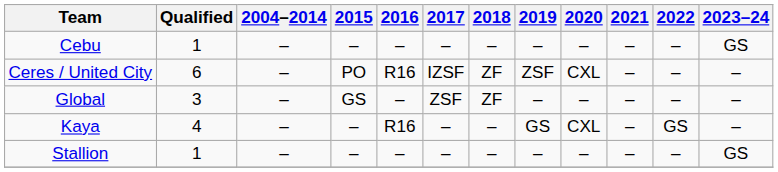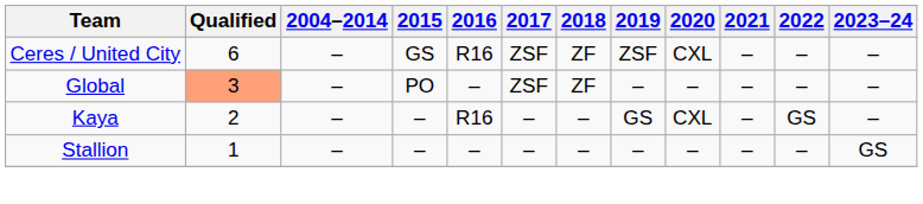 <table class="wikitable" style="text-align: center">
 <tr>
 <th>Team</th>
 <th>Qualified</th>
 <th><a href='#'>2004</a>–<a href='#'>2014</a></th>
 <th><a href='#'>2015</a></th>
 <th><a href='#'>2016</a></th>
 <th><a href='#'>2017</a></th>
 <th><a href='#'>2018</a></th>
 <th><a href='#'>2019</a></th>
 <th><a href='#'>2020</a></th>
 <th><a href='#'>2021</a></th>
 <th><a href='#'>2022</a></th>
 <th><a href='#'>2023–24</a></th>
 </tr>
 <tr>
-<td><a href='#'>Cebu</a></td>
-<td>1</td>
-<td>–</td>
-<td>–</td>
-<td>–</td>
-<td>–</td>
-<td>–</td>
-<td>–</td>
-<td>–</td>
-<td>–</td>
-<td>–</td>
-<td>GS</td>
-</tr>
-<tr>
 <td><a href='#'>Ceres / United City</a></td>
 <td>6</td>
 <td>–</td>
-<td>PO</td>
+<td>GS</td>
 <td>R16</td>
-<td>IZSF</td>
+<td>ZSF</td>
 <td>ZF</td>
 <td>ZSF</td>
 <td>CXL</td>
 <td>–</td>
 <td>–</td>
 <td>–</td>
 </tr>
 <tr>
 <td><a href='#'>Global</a></td>
-<td>3</td>
+<td style="background: lightsalmon;">3</td>
 <td>–</td>
-<td>GS</td>
+<td>PO</td>
 <td>–</td>
 <td>ZSF</td>
 <td>ZF</td>
 <td>–</td>
 <td>–</td>
 <td>–</td>
 <td>–</td>
 <td>–</td>
 </tr>
 <tr>
 <td><a href='#'>Kaya</a></td>
-<td>4</td>
+<td>2</td>
 <td>–</td>
 <td>–</td>
 <td>R16</td>
 <td>–</td>
 <td>–</td>
 <td>GS</td>
 <td>CXL</td>
 <td>–</td>
 <td>GS</td>
 <td>–</td>
 </tr>
 <tr>
 <td><a href='#'>Stallion</a></td>
 <td>1</td>
 <td>–</td>
 <td>–</td>
 <td>–</td>
 <td>–</td>
 <td>–</td>
 <td>–</td>
 <td>–</td>
 <td>–</td>
 <td>–</td>
 <td>GS</td>
 </tr>
 <tr>
 </tr>
 </table>
